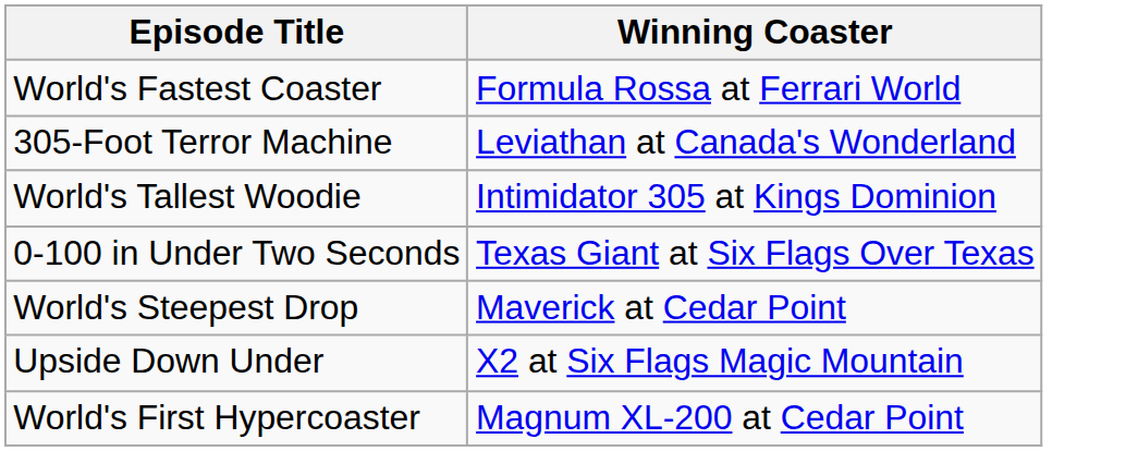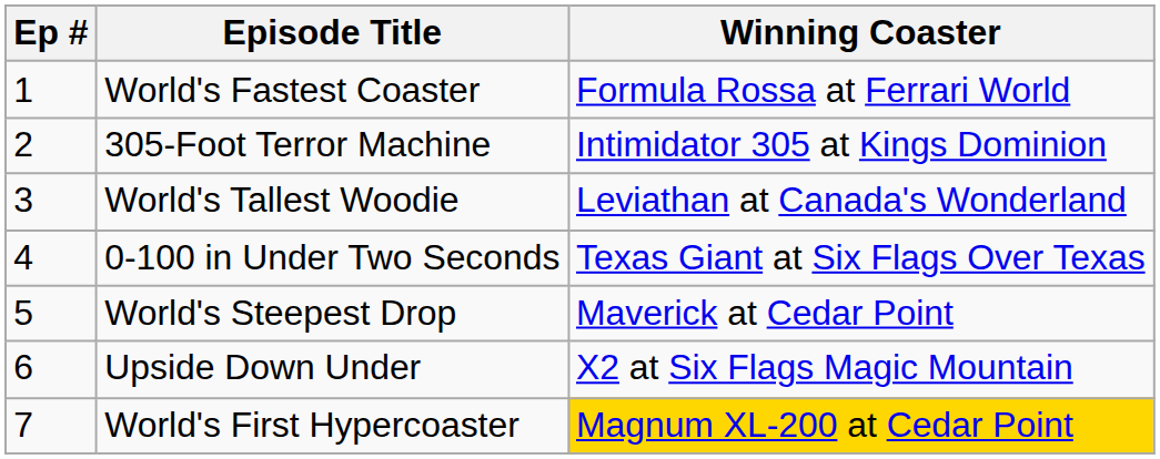 <table class="wikitable">
 <tr>
+<th>Ep #</th>
 <th>Episode Title</th>
 <th>Winning Coaster</th>
 </tr>
 <tr>
+<td>1</td>
 <td>World's Fastest Coaster</td>
 <td><a href='#'>Formula Rossa</a> at <a href='#'>Ferrari World</a></td>
 </tr>
 <tr>
+<td>2</td>
 <td>305-Foot Terror Machine</td>
+<td><a href='#'>Intimidator 305</a> at <a href='#'>Kings Dominion</a></td>
+</tr>
+<tr>
+<td>3</td>
+<td>World's Tallest Woodie</td>
 <td><a href='#'>Leviathan</a> at <a href='#'>Canada's Wonderland</a></td>
 </tr>
 <tr>
-<td>World's Tallest Woodie</td>
-<td><a href='#'>Intimidator 305</a> at <a href='#'>Kings Dominion</a></td>
-</tr>
-<tr>
+<td>4</td>
 <td>0-100 in Under Two Seconds</td>
 <td><a href='#'>Texas Giant</a> at <a href='#'>Six Flags Over Texas</a></td>
 </tr>
 <tr>
+<td>5</td>
 <td>World's Steepest Drop</td>
 <td><a href='#'>Maverick</a> at <a href='#'>Cedar Point</a></td>
 </tr>
 <tr>
+<td>6</td>
 <td>Upside Down Under</td>
 <td><a href='#'>X2</a> at <a href='#'>Six Flags Magic Mountain</a></td>
 </tr>
 <tr>
+<td>7</td>
 <td>World's First Hypercoaster</td>
-<td><a href='#'>Magnum XL-200</a> at <a href='#'>Cedar Point</a></td>
+<td style="background: gold;"><a href='#'>Magnum XL-200</a> at <a href='#'>Cedar Point</a></td>
 </tr>
 </table>
